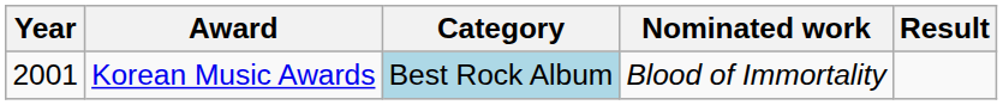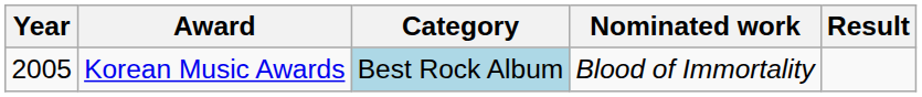 <table class="wikitable">
 <tr>
 <th>Year</th>
 <th>Award</th>
 <th>Category</th>
 <th>Nominated work</th>
 <th>Result</th>
 </tr>
 <tr>
-<td>2001</td>
+<td>2005</td>
 <td><a href='#'>Korean Music Awards</a></td>
 <td style="background: lightblue;">Best Rock Album</td>
 <td><em>Blood of Immortality</em></td>
 <td></td>
 </tr>
 </table>
